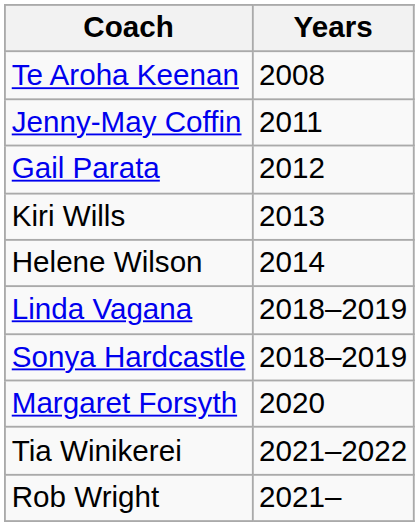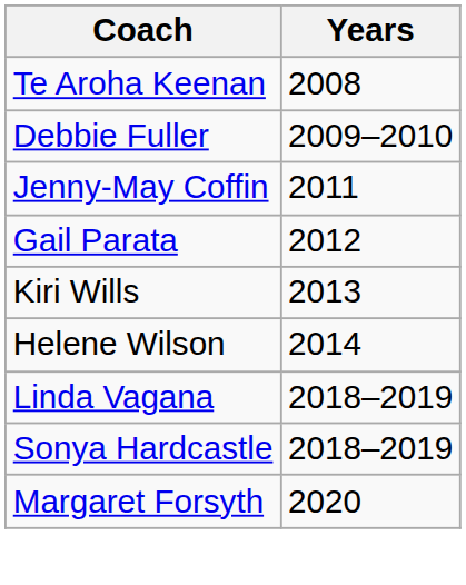 <table class="wikitable collapsible">
 <tr>
 <th>Coach</th>
 <th>Years</th>
 </tr>
 <tr>
 <td><a href='#'>Te Aroha Keenan</a></td>
 <td>2008</td>
+</tr>
+<tr>
+<td><a href='#'>Debbie Fuller</a></td>
+<td>2009–2010</td>
 </tr>
 <tr>
 <td><a href='#'>Jenny-May Coffin</a></td>
 <td>2011</td>
 </tr>
 <tr>
 <td><a href='#'>Gail Parata</a></td>
 <td>2012</td>
 </tr>
 <tr>
 <td>Kiri Wills</td>
 <td>2013</td>
 </tr>
 <tr>
 <td>Helene Wilson</td>
 <td>2014</td>
 </tr>
 <tr>
 <td><a href='#'>Linda Vagana</a></td>
 <td>2018–2019</td>
 </tr>
 <tr>
 <td><a href='#'>Sonya Hardcastle</a></td>
 <td>2018–2019</td>
 </tr>
 <tr>
 <td><a href='#'>Margaret Forsyth</a></td>
 <td>2020</td>
 </tr>
-<tr>
-<td>Tia Winikerei</td>
-<td>2021–2022</td>
-</tr>
-<tr>
-<td>Rob Wright</td>
-<td>2021–</td>
-</tr>
 </table>
